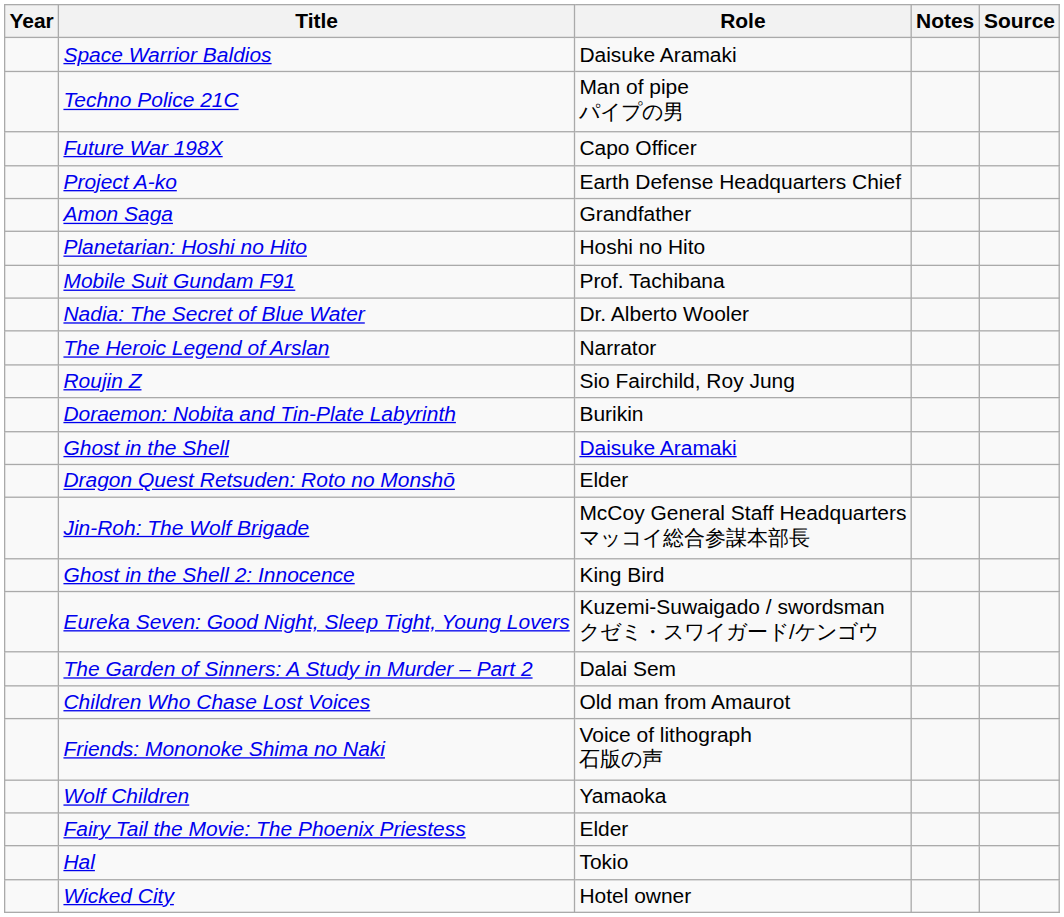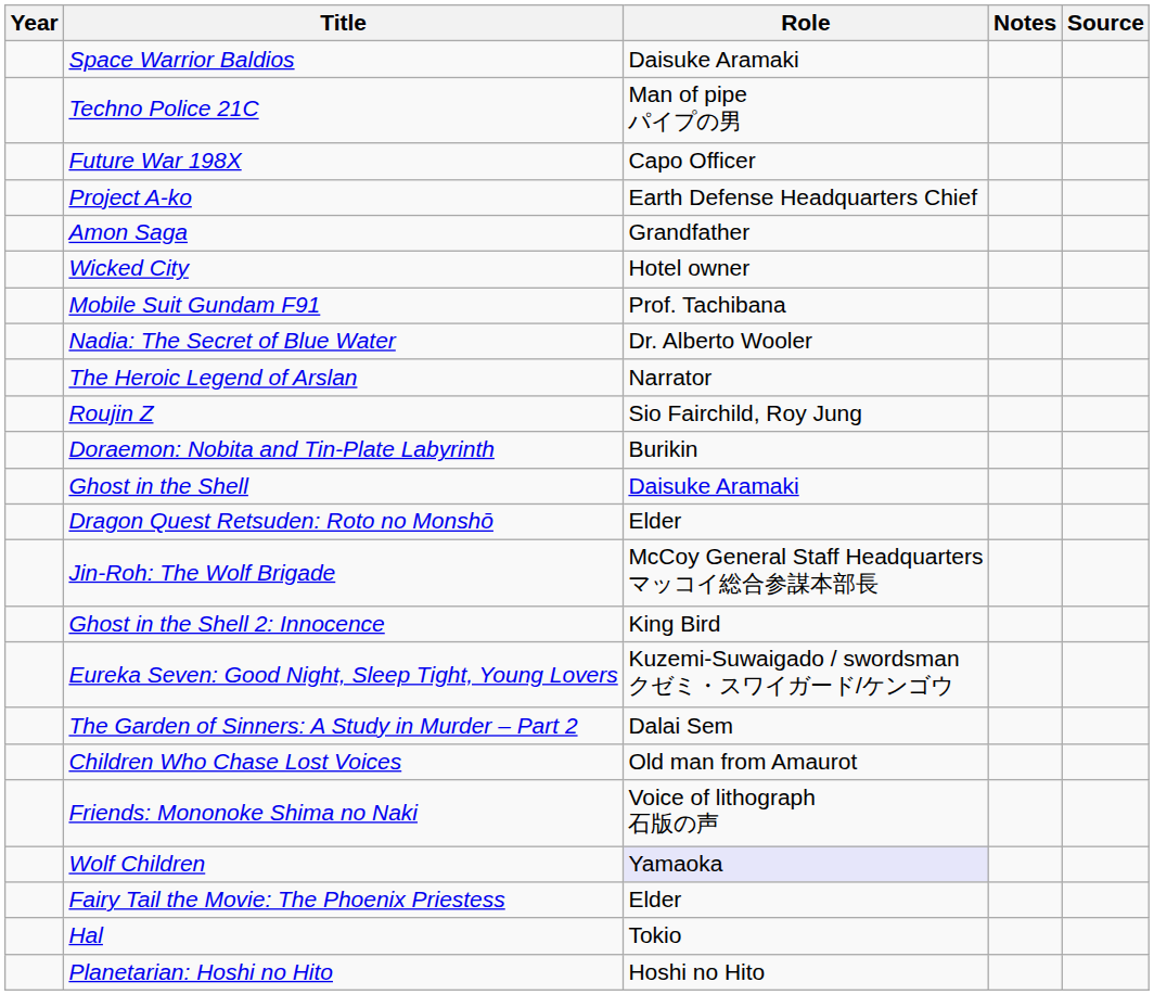 <table class="wikitable sortable plainrowheaders">
 <tr>
 <th>Year</th>
 <th>Title</th>
 <th>Role</th>
 <th class="unsortable">Notes</th>
 <th class="unsortable">Source</th>
 </tr>
 <tr>
 <td></td>
 <td><em><a href='#'>Space Warrior Baldios</a></em></td>
 <td>Daisuke Aramaki</td>
 <td></td>
 <td></td>
 </tr>
 <tr>
 <td></td>
 <td><em><a href='#'>Techno Police 21C</a></em></td>
 <td>Man of pipe<br>パイプの男</td>
 <td></td>
 <td></td>
 </tr>
 <tr>
 <td></td>
 <td><em><a href='#'>Future War 198X</a></em></td>
 <td>Capo Officer</td>
 <td></td>
 <td></td>
 </tr>
 <tr>
 <td></td>
 <td><em><a href='#'>Project A-ko</a></em></td>
 <td>Earth Defense Headquarters Chief</td>
 <td></td>
 <td></td>
 </tr>
 <tr>
 <td></td>
 <td><em><a href='#'>Amon Saga</a></em></td>
 <td>Grandfather</td>
 <td></td>
 <td></td>
 </tr>
 <tr>
 <td></td>
-<td><em><a href='#'>Planetarian: Hoshi no Hito</a></em></td>
-<td>Hoshi no Hito</td>
+<td><em><a href='#'>Wicked City</a></em></td>
+<td>Hotel owner</td>
 <td></td>
 <td></td>
 </tr>
 <tr>
 <td></td>
 <td><em><a href='#'>Mobile Suit Gundam F91</a></em></td>
 <td>Prof. Tachibana</td>
 <td></td>
 <td></td>
 </tr>
 <tr>
 <td></td>
 <td><em><a href='#'>Nadia: The Secret of Blue Water</a></em></td>
 <td>Dr. Alberto Wooler</td>
 <td></td>
 <td></td>
 </tr>
 <tr>
 <td></td>
 <td><em><a href='#'>The Heroic Legend of Arslan</a></em></td>
 <td>Narrator</td>
 <td></td>
 <td></td>
 </tr>
 <tr>
 <td></td>
 <td><em><a href='#'>Roujin Z</a></em></td>
 <td>Sio Fairchild, Roy Jung</td>
 <td></td>
 <td></td>
 </tr>
 <tr>
 <td></td>
 <td><em><a href='#'>Doraemon: Nobita and Tin-Plate Labyrinth</a></em></td>
 <td>Burikin</td>
 <td></td>
 <td></td>
 </tr>
 <tr>
 <td></td>
 <td><em><a href='#'>Ghost in the Shell</a></em></td>
 <td><a href='#'>Daisuke Aramaki</a></td>
 <td></td>
 <td></td>
 </tr>
 <tr>
 <td></td>
 <td><em><a href='#'>Dragon Quest Retsuden: Roto no Monshō</a></em></td>
 <td>Elder</td>
 <td></td>
 <td></td>
 </tr>
 <tr>
 <td></td>
 <td><em><a href='#'>Jin-Roh: The Wolf Brigade</a></em></td>
 <td>McCoy General Staff Headquarters<br>マッコイ総合参謀本部長</td>
 <td></td>
 <td></td>
 </tr>
 <tr>
 <td></td>
 <td><em><a href='#'>Ghost in the Shell 2: Innocence</a></em></td>
 <td>King Bird</td>
 <td></td>
 <td></td>
 </tr>
 <tr>
 <td></td>
 <td><em><a href='#'>Eureka Seven: Good Night, Sleep Tight, Young Lovers</a></em></td>
 <td>Kuzemi-Suwaigado / swordsman<br>クゼミ・スワイガード/ケンゴウ</td>
 <td></td>
 <td></td>
 </tr>
 <tr>
 <td></td>
 <td><em><a href='#'>The Garden of Sinners: A Study in Murder – Part 2</a></em></td>
 <td>Dalai Sem</td>
 <td></td>
 <td></td>
 </tr>
 <tr>
 <td></td>
 <td><em><a href='#'>Children Who Chase Lost Voices</a></em></td>
 <td>Old man from Amaurot</td>
 <td></td>
 <td></td>
 </tr>
 <tr>
 <td></td>
 <td><em><a href='#'>Friends: Mononoke Shima no Naki</a></em></td>
 <td>Voice of lithograph<br>石版の声</td>
 <td></td>
 <td></td>
 </tr>
 <tr>
 <td></td>
 <td><em><a href='#'>Wolf Children</a></em></td>
-<td>Yamaoka</td>
+<td style="background: lavender;">Yamaoka</td>
 <td></td>
 <td></td>
 </tr>
 <tr>
 <td></td>
 <td><em><a href='#'>Fairy Tail the Movie: The Phoenix Priestess</a></em></td>
 <td>Elder</td>
 <td></td>
 <td></td>
 </tr>
 <tr>
 <td></td>
 <td><em><a href='#'>Hal</a></em></td>
 <td>Tokio</td>
 <td></td>
 <td></td>
 </tr>
 <tr>
 <td></td>
-<td><em><a href='#'>Wicked City</a></em></td>
-<td>Hotel owner</td>
+<td><em><a href='#'>Planetarian: Hoshi no Hito</a></em></td>
+<td>Hoshi no Hito</td>
 <td></td>
 <td></td>
 </tr>
 <tr>
 </tr>
 </table>
